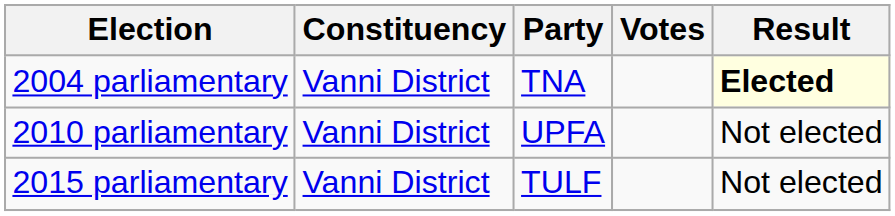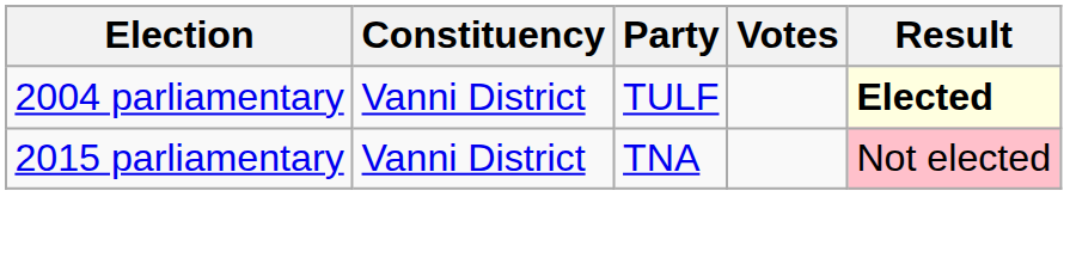 <table class="wikitable" style="text-align:left;">
 <tr>
 <th scope=col>Election</th>
 <th scope=col>Constituency</th>
 <th scope=col>Party</th>
 <th scope=col>Votes</th>
 <th scope=col>Result</th>
 </tr>
 <tr>
 <td><a href='#'>2004 parliamentary</a></td>
 <td><a href='#'>Vanni District</a></td>
-<td><a href='#'>TNA</a></td>
+<td><a href='#'>TULF</a></td>
 <td align=right></td>
 <td style="background: lightyellow;"><strong>Elected</strong></td>
 </tr>
 <tr>
-<td><a href='#'>2010 parliamentary</a></td>
-<td><a href='#'>Vanni District</a></td>
-<td><a href='#'>UPFA</a></td>
-<td align=right></td>
-<td>Not elected</td>
-</tr>
-<tr>
 <td><a href='#'>2015 parliamentary</a></td>
 <td><a href='#'>Vanni District</a></td>
-<td><a href='#'>TULF</a></td>
+<td><a href='#'>TNA</a></td>
 <td></td>
-<td>Not elected</td>
+<td style="background: pink;">Not elected</td>
 </tr>
 </table>
